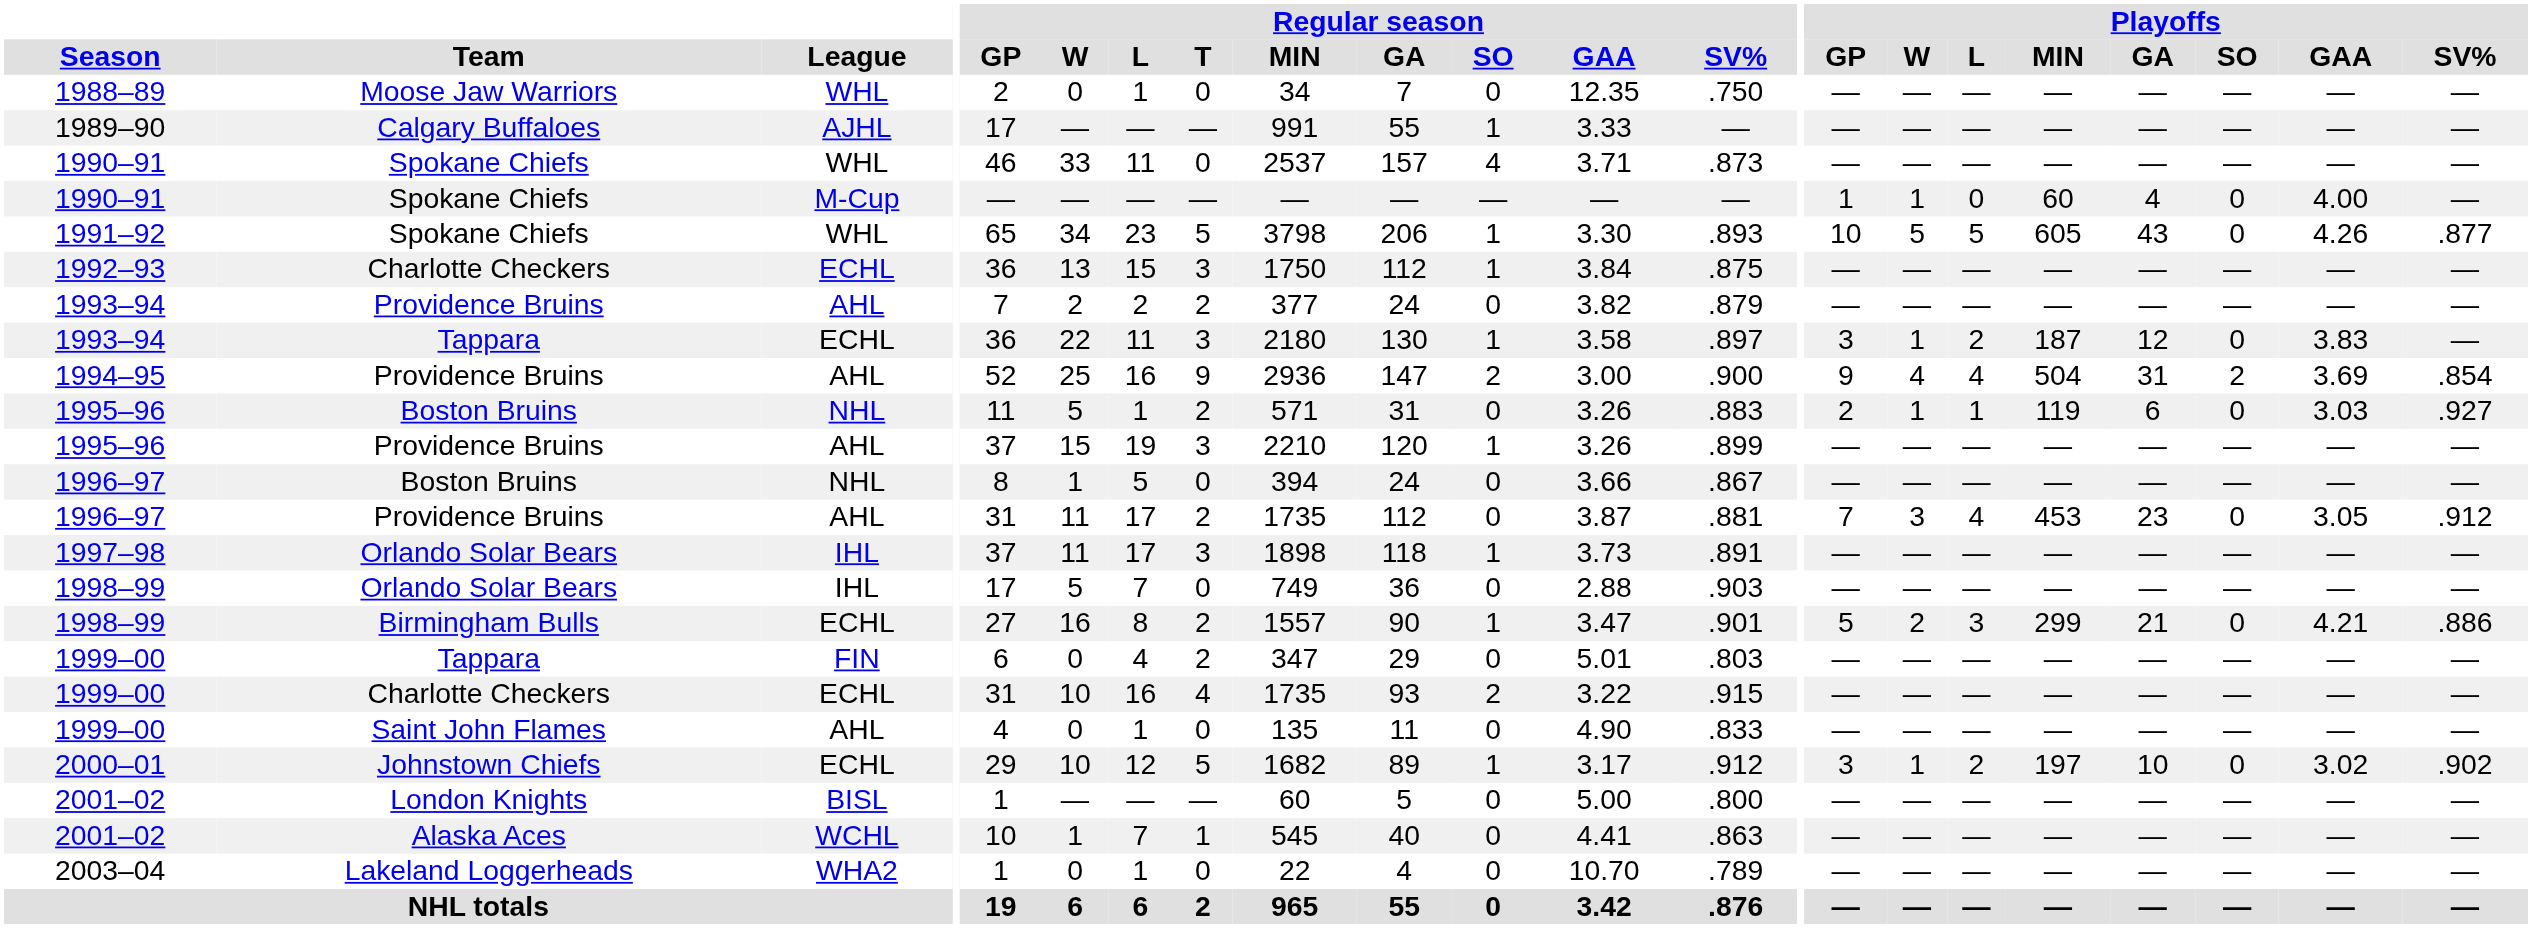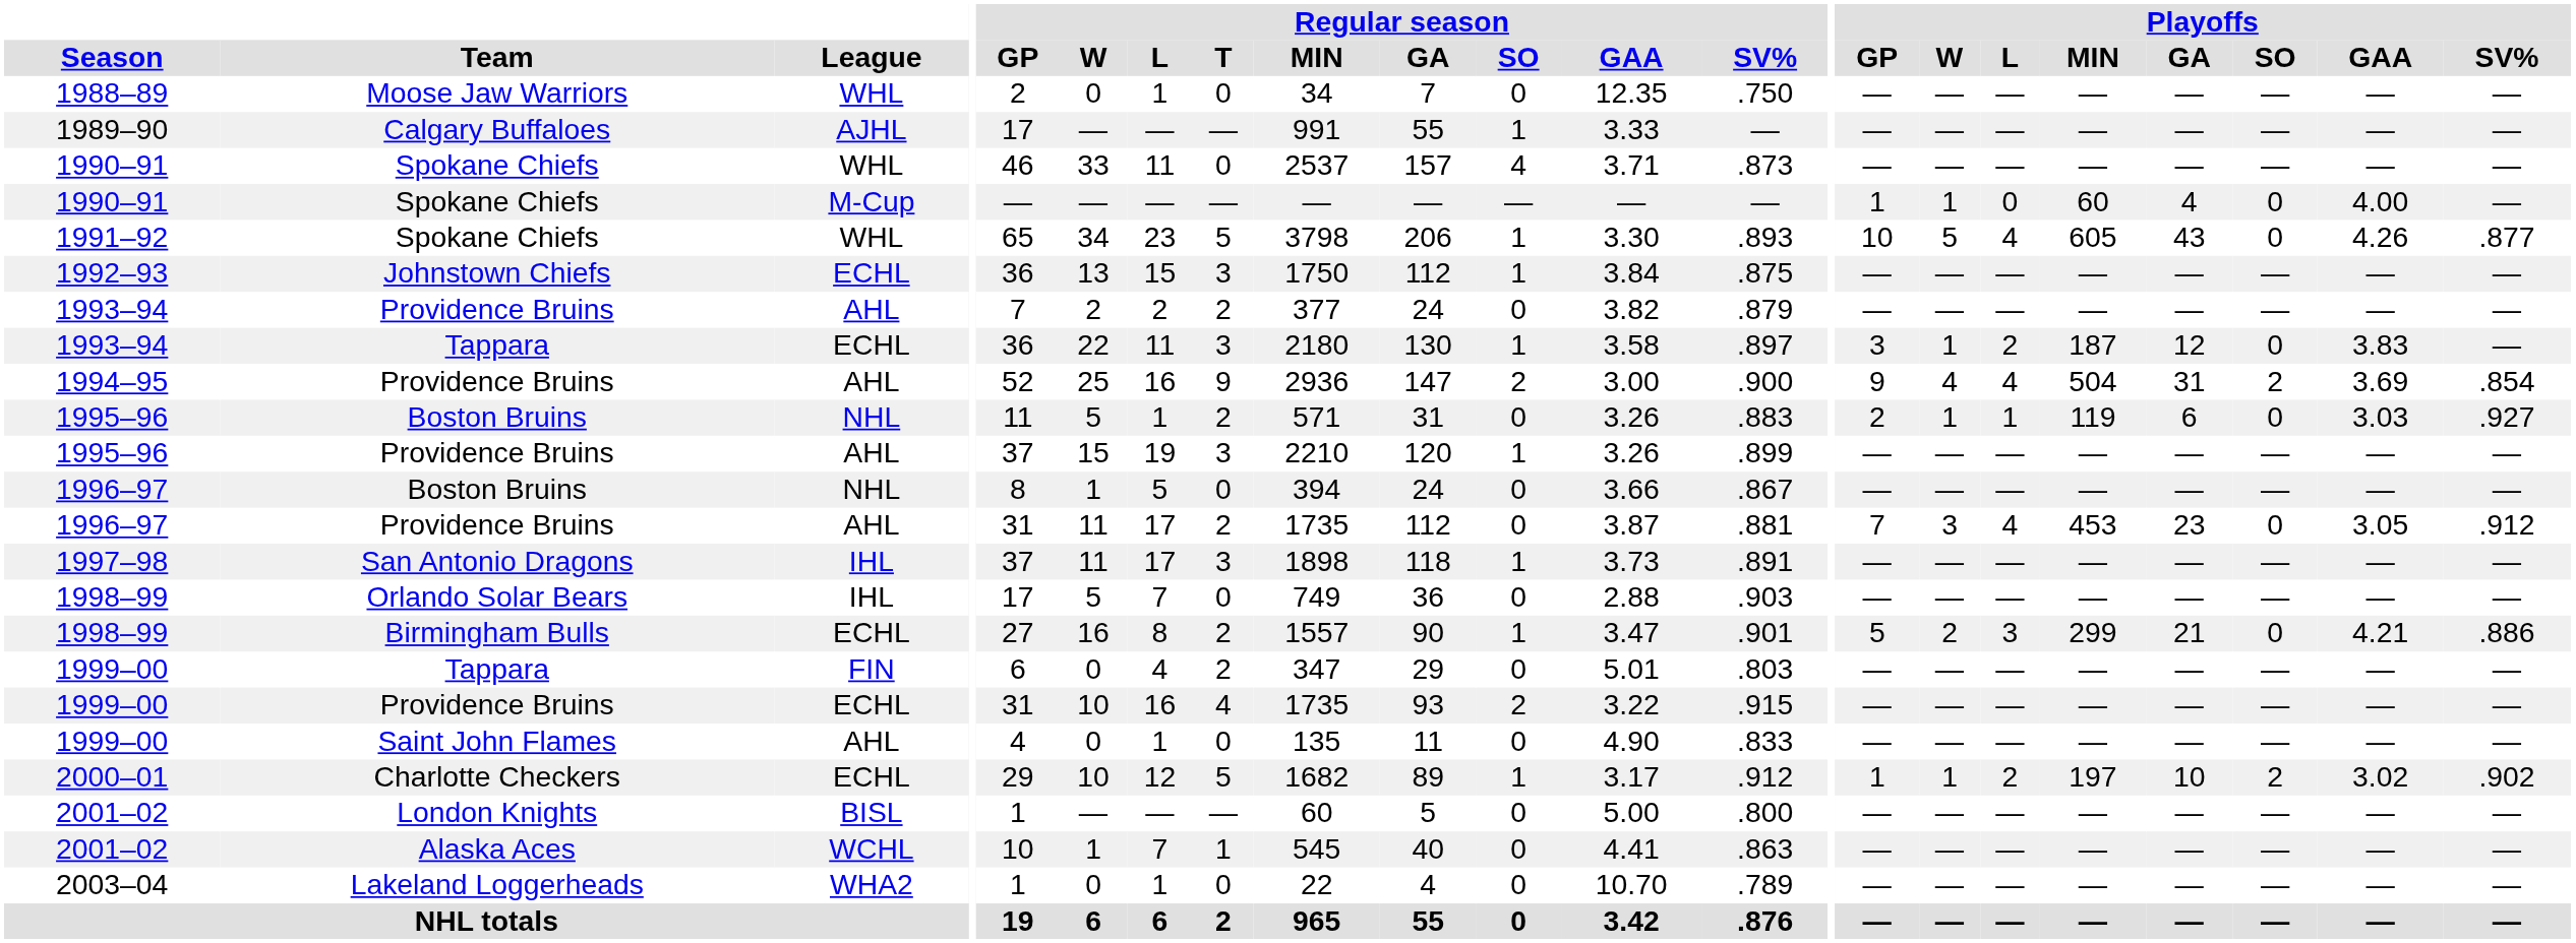 <table border="0" cellpadding="1" cellspacing="0" style="width:90%; text-align:center;">
 <tr bgcolor="#e0e0e0">
 <th colspan="3" bgcolor="#ffffff"></th>
 <th rowspan="99" bgcolor="#ffffff"></th>
 <th colspan="9" bgcolor="#e0e0e0"><a href='#'>Regular season</a></th>
 <th rowspan="99" bgcolor="#ffffff"></th>
 <th colspan="8" bgcolor="#e0e0e0"><a href='#'>Playoffs</a></th>
 </tr>
 <tr bgcolor="#e0e0e0">
 <th><a href='#'>Season</a></th>
 <th>Team</th>
 <th>League</th>
 <th>GP</th>
 <th>W</th>
 <th>L</th>
 <th>T</th>
 <th>MIN</th>
 <th>GA</th>
 <th><a href='#'>SO</a></th>
 <th><a href='#'>GAA</a></th>
 <th><a href='#'>SV%</a></th>
 <th>GP</th>
 <th>W</th>
 <th>L</th>
 <th>MIN</th>
 <th>GA</th>
 <th>SO</th>
 <th>GAA</th>
 <th>SV%</th>
 </tr>
 <tr>
 <td><a href='#'>1988–89</a></td>
 <td><a href='#'>Moose Jaw Warriors</a></td>
 <td><a href='#'>WHL</a></td>
 <td>2</td>
 <td>0</td>
 <td>1</td>
 <td>0</td>
 <td>34</td>
 <td>7</td>
 <td>0</td>
 <td>12.35</td>
 <td>.750</td>
 <td>—</td>
 <td>—</td>
 <td>—</td>
 <td>—</td>
 <td>—</td>
 <td>—</td>
 <td>—</td>
 <td>—</td>
 </tr>
 <tr bgcolor="#f0f0f0">
 <td>1989–90</td>
 <td><a href='#'>Calgary Buffaloes</a></td>
 <td><a href='#'>AJHL</a></td>
 <td>17</td>
 <td>—</td>
 <td>—</td>
 <td>—</td>
 <td>991</td>
 <td>55</td>
 <td>1</td>
 <td>3.33</td>
 <td>—</td>
 <td>—</td>
 <td>—</td>
 <td>—</td>
 <td>—</td>
 <td>—</td>
 <td>—</td>
 <td>—</td>
 <td>—</td>
 </tr>
 <tr>
 <td><a href='#'>1990–91</a></td>
 <td><a href='#'>Spokane Chiefs</a></td>
 <td>WHL</td>
 <td>46</td>
 <td>33</td>
 <td>11</td>
 <td>0</td>
 <td>2537</td>
 <td>157</td>
 <td>4</td>
 <td>3.71</td>
 <td>.873</td>
 <td>—</td>
 <td>—</td>
 <td>—</td>
 <td>—</td>
 <td>—</td>
 <td>—</td>
 <td>—</td>
 <td>—</td>
 </tr>
 <tr bgcolor="#f0f0f0">
 <td><a href='#'>1990–91</a></td>
 <td>Spokane Chiefs</td>
 <td><a href='#'>M-Cup</a></td>
 <td>—</td>
 <td>—</td>
 <td>—</td>
 <td>—</td>
 <td>—</td>
 <td>—</td>
 <td>—</td>
 <td>—</td>
 <td>—</td>
 <td>1</td>
 <td>1</td>
 <td>0</td>
 <td>60</td>
 <td>4</td>
 <td>0</td>
 <td>4.00</td>
 <td>—</td>
 </tr>
 <tr>
 <td><a href='#'>1991–92</a></td>
 <td>Spokane Chiefs</td>
 <td>WHL</td>
 <td>65</td>
 <td>34</td>
 <td>23</td>
 <td>5</td>
 <td>3798</td>
 <td>206</td>
 <td>1</td>
 <td>3.30</td>
 <td>.893</td>
 <td>10</td>
 <td>5</td>
-<td>5</td>
+<td>4</td>
 <td>605</td>
 <td>43</td>
 <td>0</td>
 <td>4.26</td>
 <td>.877</td>
 </tr>
 <tr bgcolor="#f0f0f0">
 <td><a href='#'>1992–93</a></td>
-<td>Charlotte Checkers</td>
+<td><a href='#'>Johnstown Chiefs</a></td>
 <td><a href='#'>ECHL</a></td>
 <td>36</td>
 <td>13</td>
 <td>15</td>
 <td>3</td>
 <td>1750</td>
 <td>112</td>
 <td>1</td>
 <td>3.84</td>
 <td>.875</td>
 <td>—</td>
 <td>—</td>
 <td>—</td>
 <td>—</td>
 <td>—</td>
 <td>—</td>
 <td>—</td>
 <td>—</td>
 </tr>
 <tr>
 <td><a href='#'>1993–94</a></td>
 <td><a href='#'>Providence Bruins</a></td>
 <td><a href='#'>AHL</a></td>
 <td>7</td>
 <td>2</td>
 <td>2</td>
 <td>2</td>
 <td>377</td>
 <td>24</td>
 <td>0</td>
 <td>3.82</td>
 <td>.879</td>
 <td>—</td>
 <td>—</td>
 <td>—</td>
 <td>—</td>
 <td>—</td>
 <td>—</td>
 <td>—</td>
 <td>—</td>
 </tr>
 <tr bgcolor="#f0f0f0">
 <td><a href='#'>1993–94</a></td>
 <td><a href='#'>Tappara</a></td>
 <td>ECHL</td>
 <td>36</td>
 <td>22</td>
 <td>11</td>
 <td>3</td>
 <td>2180</td>
 <td>130</td>
 <td>1</td>
 <td>3.58</td>
 <td>.897</td>
 <td>3</td>
 <td>1</td>
 <td>2</td>
 <td>187</td>
 <td>12</td>
 <td>0</td>
 <td>3.83</td>
 <td>—</td>
 </tr>
 <tr>
 <td><a href='#'>1994–95</a></td>
 <td>Providence Bruins</td>
 <td>AHL</td>
 <td>52</td>
 <td>25</td>
 <td>16</td>
 <td>9</td>
 <td>2936</td>
 <td>147</td>
 <td>2</td>
 <td>3.00</td>
 <td>.900</td>
 <td>9</td>
 <td>4</td>
 <td>4</td>
 <td>504</td>
 <td>31</td>
 <td>2</td>
 <td>3.69</td>
 <td>.854</td>
 </tr>
 <tr bgcolor="#f0f0f0">
 <td><a href='#'>1995–96</a></td>
 <td><a href='#'>Boston Bruins</a></td>
 <td><a href='#'>NHL</a></td>
 <td>11</td>
 <td>5</td>
 <td>1</td>
 <td>2</td>
 <td>571</td>
 <td>31</td>
 <td>0</td>
 <td>3.26</td>
 <td>.883</td>
 <td>2</td>
 <td>1</td>
 <td>1</td>
 <td>119</td>
 <td>6</td>
 <td>0</td>
 <td>3.03</td>
 <td>.927</td>
 </tr>
 <tr>
 <td><a href='#'>1995–96</a></td>
 <td>Providence Bruins</td>
 <td>AHL</td>
 <td>37</td>
 <td>15</td>
 <td>19</td>
 <td>3</td>
 <td>2210</td>
 <td>120</td>
 <td>1</td>
 <td>3.26</td>
 <td>.899</td>
 <td>—</td>
 <td>—</td>
 <td>—</td>
 <td>—</td>
 <td>—</td>
 <td>—</td>
 <td>—</td>
 <td>—</td>
 </tr>
 <tr bgcolor="#f0f0f0">
 <td><a href='#'>1996–97</a></td>
 <td>Boston Bruins</td>
 <td>NHL</td>
 <td>8</td>
 <td>1</td>
 <td>5</td>
 <td>0</td>
 <td>394</td>
 <td>24</td>
 <td>0</td>
 <td>3.66</td>
 <td>.867</td>
 <td>—</td>
 <td>—</td>
 <td>—</td>
 <td>—</td>
 <td>—</td>
 <td>—</td>
 <td>—</td>
 <td>—</td>
 </tr>
 <tr>
 <td><a href='#'>1996–97</a></td>
 <td>Providence Bruins</td>
 <td>AHL</td>
 <td>31</td>
 <td>11</td>
 <td>17</td>
 <td>2</td>
 <td>1735</td>
 <td>112</td>
 <td>0</td>
 <td>3.87</td>
 <td>.881</td>
 <td>7</td>
 <td>3</td>
 <td>4</td>
 <td>453</td>
 <td>23</td>
 <td>0</td>
 <td>3.05</td>
 <td>.912</td>
 </tr>
 <tr bgcolor="#f0f0f0">
 <td><a href='#'>1997–98</a></td>
-<td><a href='#'>Orlando Solar Bears</a></td>
+<td><a href='#'>San Antonio Dragons</a></td>
 <td><a href='#'>IHL</a></td>
 <td>37</td>
 <td>11</td>
 <td>17</td>
 <td>3</td>
 <td>1898</td>
 <td>118</td>
 <td>1</td>
 <td>3.73</td>
 <td>.891</td>
 <td>—</td>
 <td>—</td>
 <td>—</td>
 <td>—</td>
 <td>—</td>
 <td>—</td>
 <td>—</td>
 <td>—</td>
 </tr>
 <tr>
 <td><a href='#'>1998–99</a></td>
 <td><a href='#'>Orlando Solar Bears</a></td>
 <td>IHL</td>
 <td>17</td>
 <td>5</td>
 <td>7</td>
 <td>0</td>
 <td>749</td>
 <td>36</td>
 <td>0</td>
 <td>2.88</td>
 <td>.903</td>
 <td>—</td>
 <td>—</td>
 <td>—</td>
 <td>—</td>
 <td>—</td>
 <td>—</td>
 <td>—</td>
 <td>—</td>
 </tr>
 <tr bgcolor="#f0f0f0">
 <td><a href='#'>1998–99</a></td>
 <td><a href='#'>Birmingham Bulls</a></td>
 <td>ECHL</td>
 <td>27</td>
 <td>16</td>
 <td>8</td>
 <td>2</td>
 <td>1557</td>
 <td>90</td>
 <td>1</td>
 <td>3.47</td>
 <td>.901</td>
 <td>5</td>
 <td>2</td>
 <td>3</td>
 <td>299</td>
 <td>21</td>
 <td>0</td>
 <td>4.21</td>
 <td>.886</td>
 </tr>
 <tr>
 <td><a href='#'>1999–00</a></td>
 <td><a href='#'>Tappara</a></td>
 <td><a href='#'>FIN</a></td>
 <td>6</td>
 <td>0</td>
 <td>4</td>
 <td>2</td>
 <td>347</td>
 <td>29</td>
 <td>0</td>
 <td>5.01</td>
 <td>.803</td>
 <td>—</td>
 <td>—</td>
 <td>—</td>
 <td>—</td>
 <td>—</td>
 <td>—</td>
 <td>—</td>
 <td>—</td>
 </tr>
 <tr bgcolor="#f0f0f0">
 <td><a href='#'>1999–00</a></td>
-<td>Charlotte Checkers</td>
+<td>Providence Bruins</td>
 <td>ECHL</td>
 <td>31</td>
 <td>10</td>
 <td>16</td>
 <td>4</td>
 <td>1735</td>
 <td>93</td>
 <td>2</td>
 <td>3.22</td>
 <td>.915</td>
 <td>—</td>
 <td>—</td>
 <td>—</td>
 <td>—</td>
 <td>—</td>
 <td>—</td>
 <td>—</td>
 <td>—</td>
 </tr>
 <tr>
 <td><a href='#'>1999–00</a></td>
 <td><a href='#'>Saint John Flames</a></td>
 <td>AHL</td>
 <td>4</td>
 <td>0</td>
 <td>1</td>
 <td>0</td>
 <td>135</td>
 <td>11</td>
 <td>0</td>
 <td>4.90</td>
 <td>.833</td>
 <td>—</td>
 <td>—</td>
 <td>—</td>
 <td>—</td>
 <td>—</td>
 <td>—</td>
 <td>—</td>
 <td>—</td>
 </tr>
 <tr bgcolor="#f0f0f0">
 <td><a href='#'>2000–01</a></td>
-<td><a href='#'>Johnstown Chiefs</a></td>
+<td>Charlotte Checkers</td>
 <td>ECHL</td>
 <td>29</td>
 <td>10</td>
 <td>12</td>
 <td>5</td>
 <td>1682</td>
 <td>89</td>
 <td>1</td>
 <td>3.17</td>
 <td>.912</td>
-<td>3</td>
+<td>1</td>
 <td>1</td>
 <td>2</td>
 <td>197</td>
 <td>10</td>
-<td>0</td>
+<td>2</td>
 <td>3.02</td>
 <td>.902</td>
 </tr>
 <tr>
 <td><a href='#'>2001–02</a></td>
 <td><a href='#'>London Knights</a></td>
 <td><a href='#'>BISL</a></td>
 <td>1</td>
 <td>—</td>
 <td>—</td>
 <td>—</td>
 <td>60</td>
 <td>5</td>
 <td>0</td>
 <td>5.00</td>
 <td>.800</td>
 <td>—</td>
 <td>—</td>
 <td>—</td>
 <td>—</td>
 <td>—</td>
 <td>—</td>
 <td>—</td>
 <td>—</td>
 </tr>
 <tr bgcolor="#f0f0f0">
 <td><a href='#'>2001–02</a></td>
 <td><a href='#'>Alaska Aces</a></td>
 <td><a href='#'>WCHL</a></td>
 <td>10</td>
 <td>1</td>
 <td>7</td>
 <td>1</td>
 <td>545</td>
 <td>40</td>
 <td>0</td>
 <td>4.41</td>
 <td>.863</td>
 <td>—</td>
 <td>—</td>
 <td>—</td>
 <td>—</td>
 <td>—</td>
 <td>—</td>
 <td>—</td>
 <td>—</td>
 </tr>
 <tr>
 <td>2003–04</td>
 <td><a href='#'>Lakeland Loggerheads</a></td>
 <td><a href='#'>WHA2</a></td>
 <td>1</td>
 <td>0</td>
 <td>1</td>
 <td>0</td>
 <td>22</td>
 <td>4</td>
 <td>0</td>
 <td>10.70</td>
 <td>.789</td>
 <td>—</td>
 <td>—</td>
 <td>—</td>
 <td>—</td>
 <td>—</td>
 <td>—</td>
 <td>—</td>
 <td>—</td>
 </tr>
 <tr bgcolor="#e0e0e0">
 <th colspan=3>NHL totals</th>
 <th>19</th>
 <th>6</th>
 <th>6</th>
 <th>2</th>
 <th>965</th>
 <th>55</th>
 <th>0</th>
 <th>3.42</th>
 <th>.876</th>
 <th>—</th>
 <th>—</th>
 <th>—</th>
 <th>—</th>
 <th>—</th>
 <th>—</th>
 <th>—</th>
 <th>—</th>
 </tr>
 </table>
